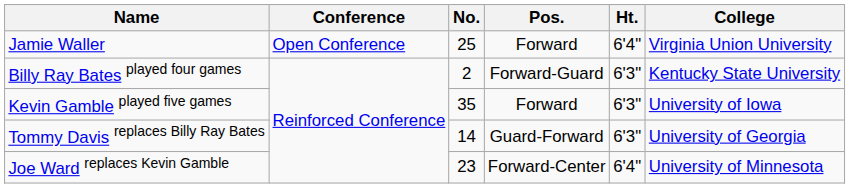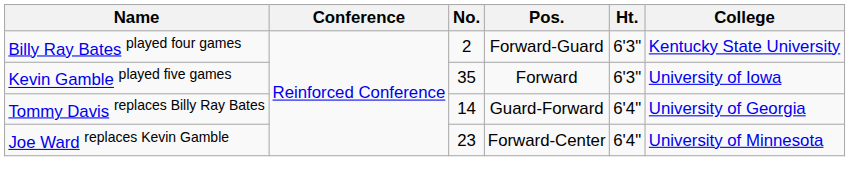 <table class="wikitable" border="1">
 <tr>
 <th>Name</th>
 <th>Conference</th>
 <th>No.</th>
 <th>Pos.</th>
 <th>Ht.</th>
 <th>College</th>
-</tr>
-<tr>
-<td><a href='#'>Jamie Waller</a></td>
-<td><a href='#'>Open Conference</a></td>
-<td align="center">25</td>
-<td align="center">Forward</td>
-<td align="center">6'4"</td>
-<td><a href='#'>Virginia Union University</a></td>
 </tr>
 <tr>
 <td><a href='#'>Billy Ray Bates</a> <sup>played four games</sup></td>
 <td rowspan="4"><a href='#'>Reinforced Conference</a></td>
 <td align="center">2</td>
 <td align="center">Forward-Guard</td>
 <td align="center">6'3"</td>
 <td><a href='#'>Kentucky State University</a></td>
 </tr>
 <tr>
 <td><a href='#'>Kevin Gamble</a> <sup>played five games</sup></td>
 <td align="center">35</td>
 <td align="center">Forward</td>
 <td align="center">6'3"</td>
 <td><a href='#'>University of Iowa</a></td>
 </tr>
 <tr>
 <td><a href='#'>Tommy Davis</a> <sup>replaces Billy Ray Bates</sup></td>
 <td align="center">14</td>
 <td align="center">Guard-Forward</td>
-<td align="center">6'3"</td>
+<td align="center">6'4"</td>
 <td><a href='#'>University of Georgia</a></td>
 </tr>
 <tr>
 <td><a href='#'>Joe Ward</a> <sup>replaces Kevin Gamble</sup></td>
 <td align="center">23</td>
 <td align="center">Forward-Center</td>
 <td align="center">6'4"</td>
 <td><a href='#'>University of Minnesota</a></td>
 </tr>
 </table>
